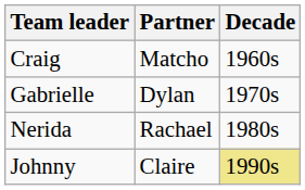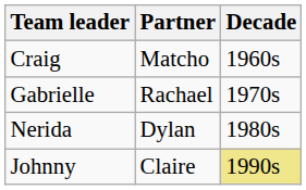 <table class="wikitable">
 <tr>
 <th>Team leader</th>
 <th>Partner</th>
 <th>Decade</th>
 </tr>
 <tr>
 <td>Craig</td>
 <td>Matcho</td>
 <td>1960s</td>
 </tr>
 <tr>
 <td>Gabrielle</td>
-<td>Dylan</td>
+<td>Rachael</td>
 <td>1970s</td>
 </tr>
 <tr>
 <td>Nerida</td>
-<td>Rachael</td>
+<td>Dylan</td>
 <td>1980s</td>
 </tr>
 <tr>
 <td>Johnny</td>
 <td>Claire</td>
 <td style="background: khaki;">1990s</td>
 </tr>
 </table>
